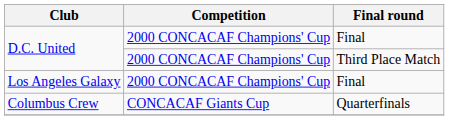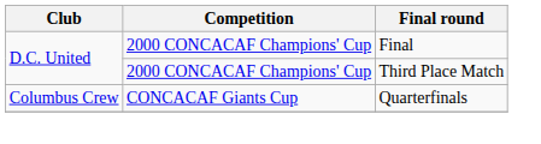 <table class="wikitable">
 <tr>
 <th>Club</th>
 <th>Competition</th>
 <th>Final round</th>
 </tr>
 <tr>
 <td rowspan=2><a href='#'>D.C. United</a></td>
 <td rowspan=1><a href='#'>2000 CONCACAF Champions' Cup</a></td>
 <td>Final</td>
 </tr>
 <tr>
 <td rowspan=1><a href='#'>2000 CONCACAF Champions' Cup</a></td>
 <td>Third Place Match</td>
 </tr>
 <tr>
-<td rowspan=1><a href='#'>Los Angeles Galaxy</a></td>
-<td><a href='#'>2000 CONCACAF Champions' Cup</a></td>
-<td>Final</td>
-</tr>
-<tr>
 <td rowspan=1><a href='#'>Columbus Crew</a></td>
 <td><a href='#'>CONCACAF Giants Cup</a></td>
 <td>Quarterfinals</td>
 </tr>
 <tr>
 </tr>
 </table>
